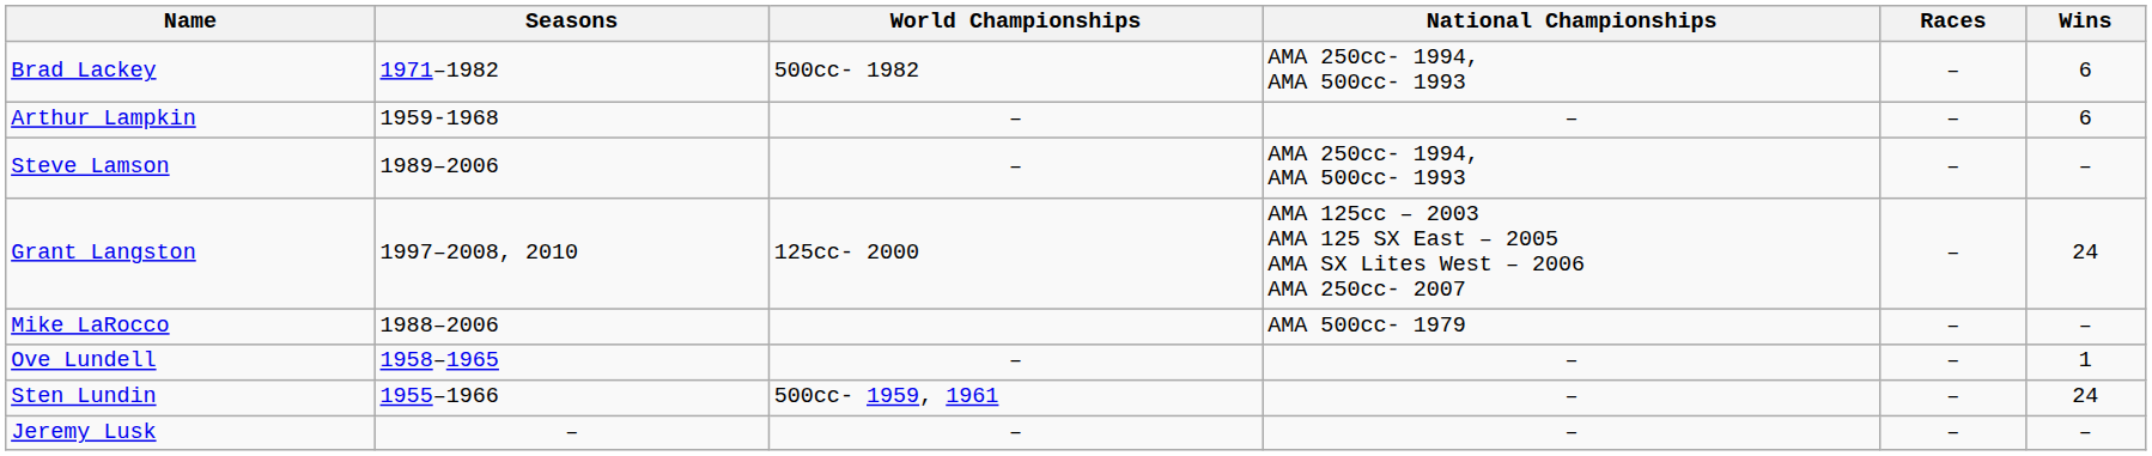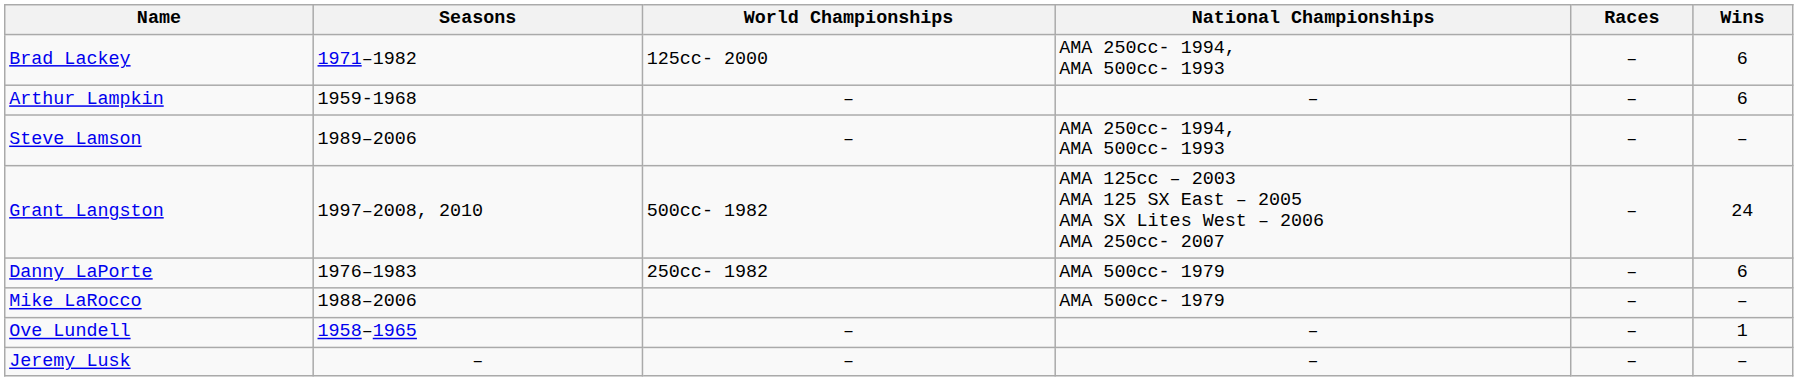 <table class="sort wikitable sortable" style="font-size:95%;" width=95%>
 <tr>
 <th>Name</th>
 <th>Seasons</th>
 <th>World Championships</th>
 <th>National Championships</th>
 <th>Races</th>
 <th>Wins</th>
 </tr>
 <tr>
 <td> <a href='#'>Brad Lackey</a></td>
 <td><a href='#'>1971</a>–1982</td>
-<td>500cc- 1982</td>
+<td>125cc- 2000</td>
 <td>AMA 250cc- 1994,<br>AMA 500cc- 1993</td>
 <td align="center">–</td>
 <td align="center">6</td>
 </tr>
 <tr>
 <td> <a href='#'>Arthur Lampkin</a></td>
 <td>1959-1968</td>
 <td align="center">–</td>
 <td align="center">–</td>
 <td align="center">–</td>
 <td align="center">6</td>
 </tr>
 <tr>
 <td> <a href='#'>Steve Lamson</a></td>
 <td>1989–2006</td>
 <td align="center">–</td>
 <td>AMA 250cc- 1994,<br>AMA 500cc- 1993</td>
 <td align="center">–</td>
 <td align="center">–</td>
 </tr>
 <tr>
 <td> <a href='#'>Grant Langston</a></td>
 <td>1997–2008, 2010</td>
-<td>125cc- 2000</td>
+<td>500cc- 1982</td>
 <td>AMA 125cc – 2003<br>AMA 125 SX East – 2005<br>AMA SX Lites West – 2006<br>AMA 250cc- 2007</td>
 <td align="center">–</td>
 <td align="center">24</td>
+</tr>
+<tr>
+<td> <a href='#'>Danny LaPorte</a></td>
+<td>1976–1983</td>
+<td>250cc- 1982</td>
+<td>AMA 500cc- 1979</td>
+<td align="center">–</td>
+<td align="center">6</td>
 </tr>
 <tr>
 <td> <a href='#'>Mike LaRocco</a></td>
 <td>1988–2006</td>
 <td></td>
 <td>AMA 500cc- 1979</td>
 <td align="center">–</td>
 <td align="center">–</td>
 </tr>
 <tr>
 <td> <a href='#'>Ove Lundell</a></td>
 <td><a href='#'>1958</a>–<a href='#'>1965</a></td>
 <td align="center">–</td>
 <td align="center">–</td>
 <td align="center">–</td>
 <td align="center">1</td>
 </tr>
 <tr>
-<td> <a href='#'>Sten Lundin</a></td>
-<td><a href='#'>1955</a>–1966</td>
-<td>500cc- <a href='#'>1959</a>, <a href='#'>1961</a></td>
-<td align="center">–</td>
-<td align="center">–</td>
-<td align="center">24</td>
-</tr>
-<tr>
 <td> <a href='#'>Jeremy Lusk</a></td>
 <td align="center">–</td>
 <td align="center">–</td>
 <td align="center">–</td>
 <td align="center">–</td>
 <td align="center">–</td>
 </tr>
 </table>
